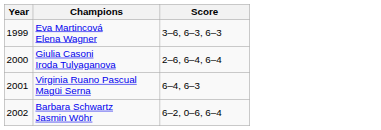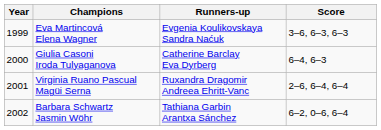 <table class=wikitable>
 <tr>
 <th style="width:40px">Year</th>
 <th style="width:200px">Champions</th>
+<th style="width:200px">Runners-up</th>
 <th style="width:140px" class="unsortable">Score</th>
 </tr>
 <tr>
 <td>1999</td>
 <td> <a href='#'>Eva Martincová</a> <br>  <a href='#'>Elena Wagner</a></td>
+<td> <a href='#'>Evgenia Koulikovskaya </a> <br>  <a href='#'>Sandra Naćuk</a></td>
 <td>3–6, 6–3, 6–3</td>
 </tr>
 <tr>
 <td>2000</td>
 <td> <a href='#'>Giulia Casoni</a> <br>  <a href='#'>Iroda Tulyaganova</a></td>
-<td>2–6, 6–4, 6–4</td>
+<td> <a href='#'>Catherine Barclay</a> <br>  <a href='#'>Eva Dyrberg</a></td>
+<td>6–4, 6–3</td>
 </tr>
 <tr>
 <td>2001</td>
 <td> <a href='#'>Virginia Ruano Pascual</a> <br>  <a href='#'>Magüi Serna</a></td>
-<td>6–4, 6–3</td>
+<td> <a href='#'>Ruxandra Dragomir</a> <br>  <a href='#'>Andreea Ehritt-Vanc</a></td>
+<td>2–6, 6–4, 6–4</td>
 </tr>
 <tr>
 <td>2002</td>
 <td> <a href='#'>Barbara Schwartz</a> <br>  <a href='#'>Jasmin Wöhr</a></td>
+<td> <a href='#'>Tathiana Garbin</a> <br>  <a href='#'>Arantxa Sánchez</a></td>
 <td>6–2, 0–6, 6–4</td>
 </tr>
 </table>
